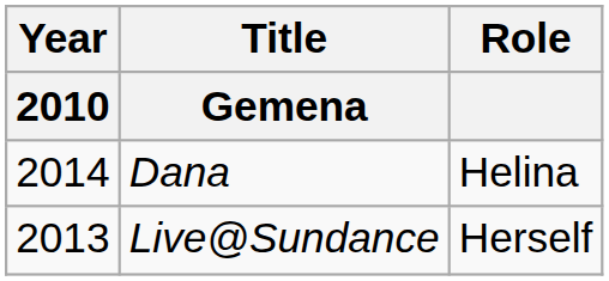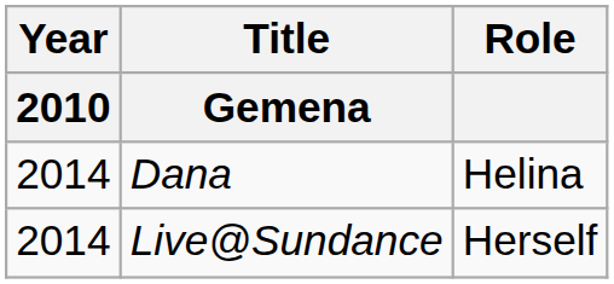 <table class="wikitable sortable">
 <tr>
 <th>Year</th>
 <th>Title</th>
 <th>Role</th>
 </tr>
 <tr>
 <th>2010</th>
 <th>Gemena</th>
 <th></th>
 </tr>
 <tr>
 <td>2014</td>
 <td><em>Dana</em></td>
 <td>Helina</td>
 </tr>
 <tr>
-<td>2013</td>
+<td>2014</td>
 <td><em>Live@Sundance</em></td>
 <td>Herself</td>
 </tr>
 </table>
